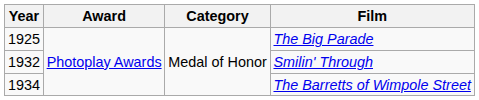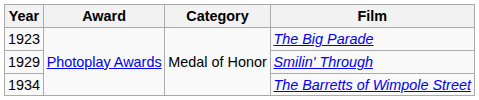 <table class="wikitable" style="font-size: 90%;">
 <tr>
 <th>Year</th>
 <th>Award</th>
 <th>Category</th>
 <th>Film</th>
 </tr>
 <tr>
-<td>1925</td>
+<td>1923</td>
 <td rowspan=3><a href='#'>Photoplay Awards</a></td>
 <td rowspan=3>Medal of Honor</td>
 <td><em><a href='#'>The Big Parade</a></em></td>
 </tr>
 <tr>
-<td>1932</td>
+<td>1929</td>
 <td><em><a href='#'>Smilin' Through</a></em></td>
 </tr>
 <tr>
 <td>1934</td>
 <td><em><a href='#'>The Barretts of Wimpole Street</a></em></td>
 </tr>
 </table>
